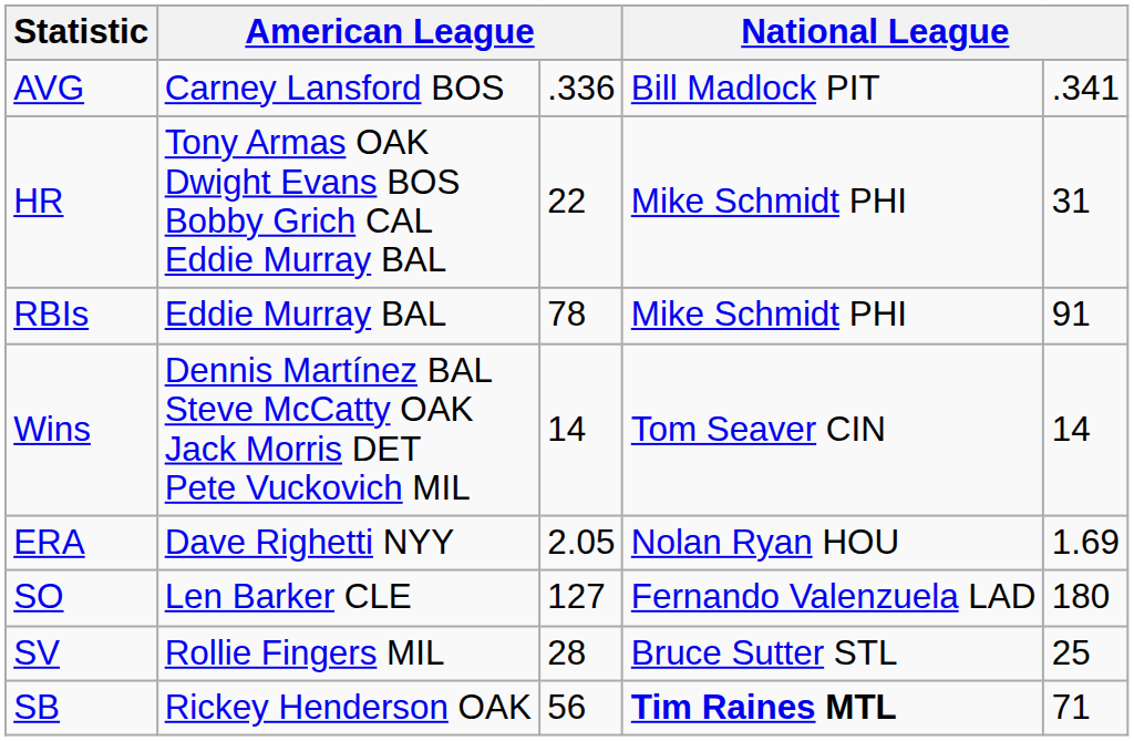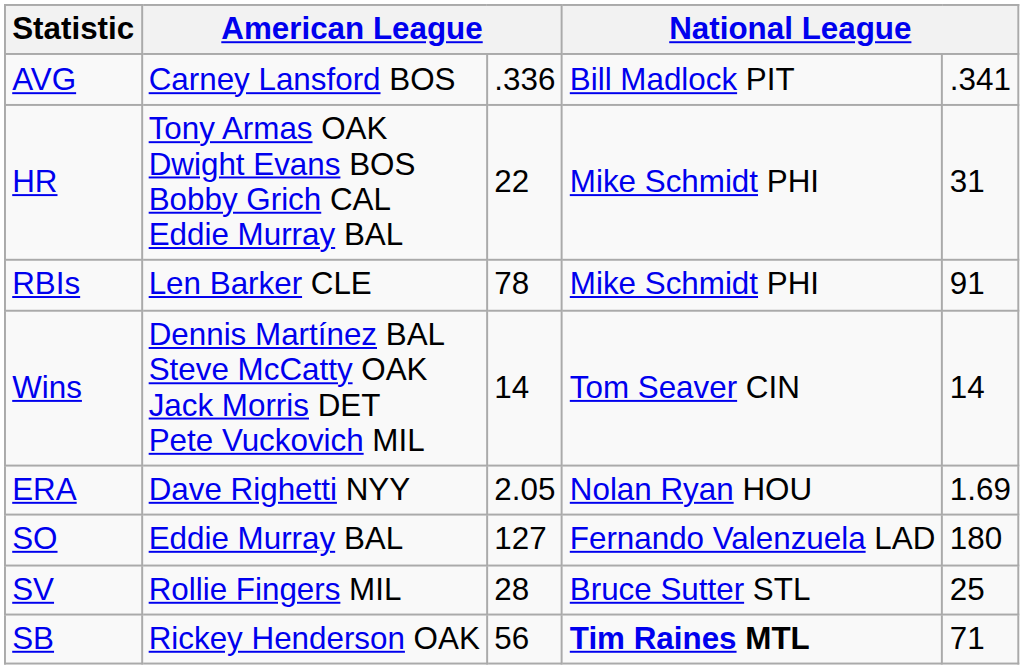 <table class="wikitable">
 <tr>
 <th>Statistic</th>
 <th colspan=2><a href='#'>American League</a></th>
 <th colspan=2><a href='#'>National League</a></th>
 </tr>
 <tr>
 <td><a href='#'>AVG</a></td>
 <td><a href='#'>Carney Lansford</a> BOS</td>
 <td>.336</td>
 <td><a href='#'>Bill Madlock</a> PIT</td>
 <td>.341</td>
 </tr>
 <tr>
 <td><a href='#'>HR</a></td>
 <td><a href='#'>Tony Armas</a> OAK<br><a href='#'>Dwight Evans</a> BOS<br><a href='#'>Bobby Grich</a> CAL<br><a href='#'>Eddie Murray</a> BAL</td>
 <td>22</td>
 <td><a href='#'>Mike Schmidt</a> PHI</td>
 <td>31</td>
 </tr>
 <tr>
 <td><a href='#'>RBIs</a></td>
-<td><a href='#'>Eddie Murray</a> BAL</td>
+<td><a href='#'>Len Barker</a> CLE</td>
 <td>78</td>
 <td><a href='#'>Mike Schmidt</a> PHI</td>
 <td>91</td>
 </tr>
 <tr>
 <td><a href='#'>Wins</a></td>
 <td><a href='#'>Dennis Martínez</a> BAL<br><a href='#'>Steve McCatty</a> OAK<br><a href='#'>Jack Morris</a> DET<br><a href='#'>Pete Vuckovich</a> MIL</td>
 <td>14</td>
 <td><a href='#'>Tom Seaver</a> CIN</td>
 <td>14</td>
 </tr>
 <tr>
 <td><a href='#'>ERA</a></td>
 <td><a href='#'>Dave Righetti</a> NYY</td>
 <td>2.05</td>
 <td><a href='#'>Nolan Ryan</a> HOU</td>
 <td>1.69</td>
 </tr>
 <tr>
 <td><a href='#'>SO</a></td>
-<td><a href='#'>Len Barker</a> CLE</td>
+<td><a href='#'>Eddie Murray</a> BAL</td>
 <td>127</td>
 <td><a href='#'>Fernando Valenzuela</a> LAD</td>
 <td>180</td>
 </tr>
 <tr>
 <td><a href='#'>SV</a></td>
 <td><a href='#'>Rollie Fingers</a> MIL</td>
 <td>28</td>
 <td><a href='#'>Bruce Sutter</a> STL</td>
 <td>25</td>
 </tr>
 <tr>
 <td><a href='#'>SB</a></td>
 <td><a href='#'>Rickey Henderson</a> OAK</td>
 <td>56</td>
 <td><strong><a href='#'>Tim Raines</a> MTL</strong></td>
 <td>71</td>
 </tr>
 </table>
